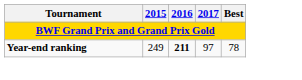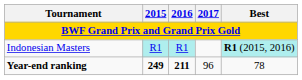 <table style='font-size: 90%; text-align:center;' class='wikitable'>
 <tr>
 <th width=180>Tournament</th>
 <th><a href='#'>2015</a></th>
 <th><a href='#'>2016</a></th>
 <th><a href='#'>2017</a></th>
 <th>Best</th>
 </tr>
 <tr bgcolor=FFD700>
 <td colspan="5" align=center><strong><a href='#'>BWF Grand Prix and Grand Prix Gold</a></strong></td>
 </tr>
 <tr>
+<td align=left><a href='#'>Indonesian Masters</a></td>
+<td bgcolor=AFEEEE><a href='#'>R1</a></td>
+<td bgcolor=AFEEEE><a href='#'>R1</a></td>
+<td></td>
+<td bgcolor=AFEEEE><strong>R1</strong> (2015, 2016)</td>
+</tr>
+<tr>
 <td align=left><strong>Year-end ranking</strong></td>
-<td>249</td>
+<td><strong>249</strong></td>
 <td><strong>211</strong></td>
-<td>97</td>
+<td>96</td>
 <td>78</td>
 </tr>
 </table>
